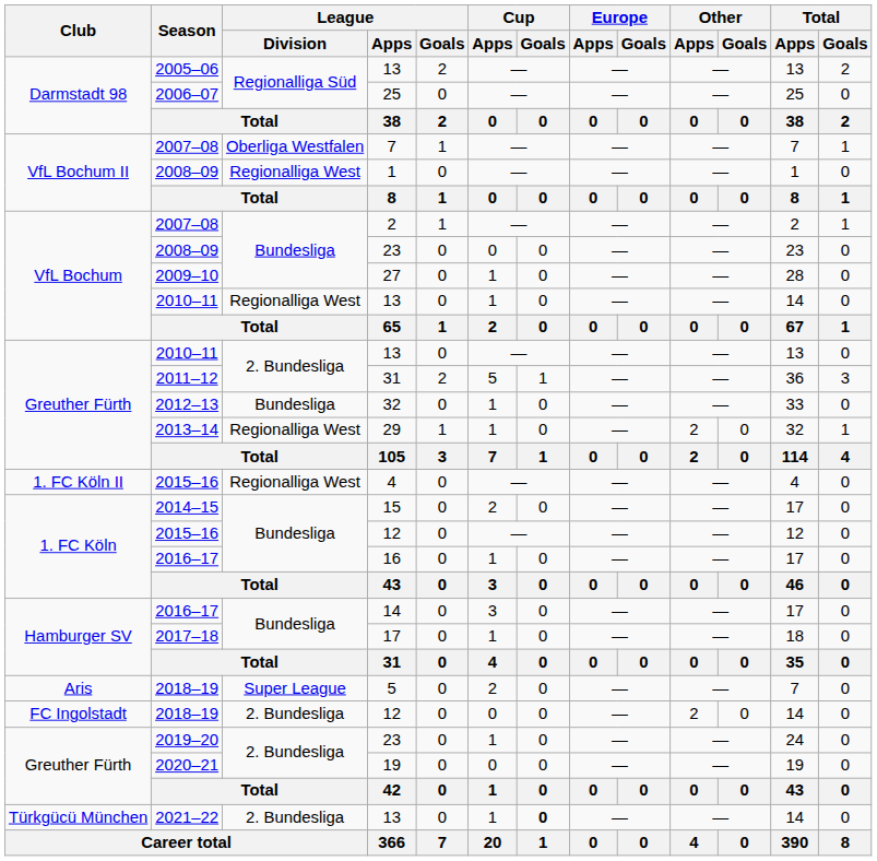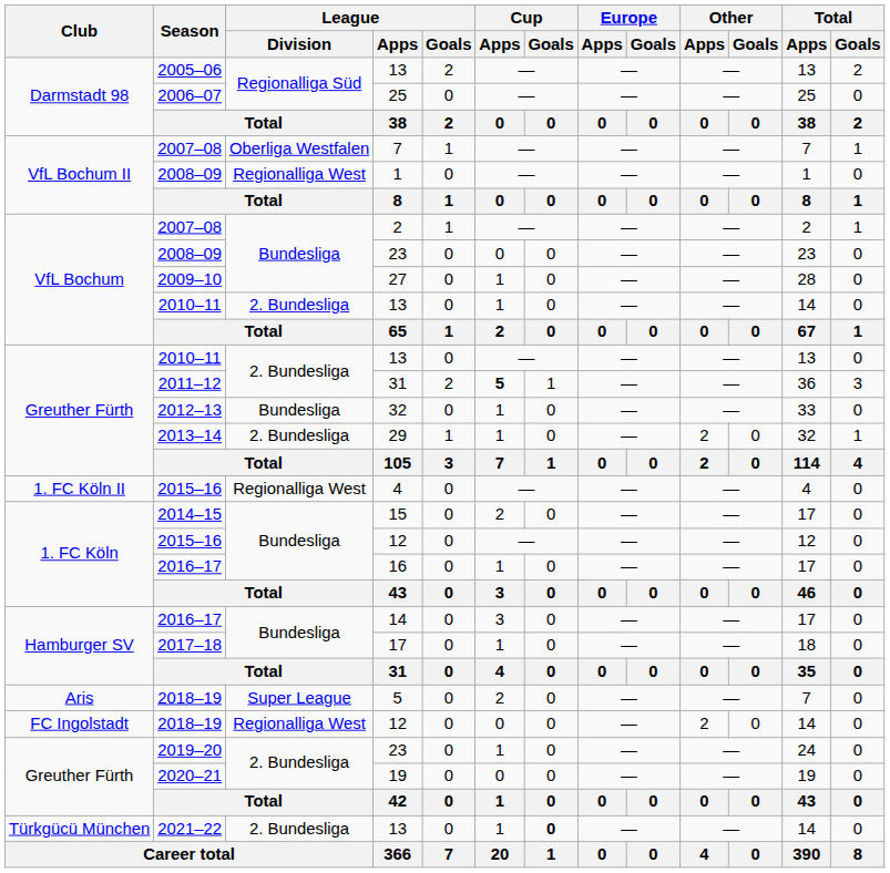 <table class="wikitable" style="text-align:center">
 <tr>
 <th rowspan="2">Club</th>
 <th rowspan="2">Season</th>
 <th colspan="3">League</th>
 <th colspan="2">Cup</th>
 <th colspan="2"><a href='#'>Europe</a></th>
 <th colspan="2">Other</th>
 <th colspan="2">Total</th>
 </tr>
 <tr>
 <th>Division</th>
 <th>Apps</th>
 <th>Goals</th>
 <th>Apps</th>
 <th>Goals</th>
 <th>Apps</th>
 <th>Goals</th>
 <th>Apps</th>
 <th>Goals</th>
 <th>Apps</th>
 <th>Goals</th>
 </tr>
 <tr>
 <td rowspan="3"><a href='#'>Darmstadt 98</a></td>
 <td><a href='#'>2005–06</a></td>
 <td rowspan="2"><a href='#'>Regionalliga Süd</a></td>
 <td>13</td>
 <td>2</td>
 <td colspan="2">—</td>
 <td colspan="2">—</td>
 <td colspan="2">—</td>
 <td>13</td>
 <td>2</td>
 </tr>
 <tr>
 <td><a href='#'>2006–07</a></td>
 <td>25</td>
 <td>0</td>
 <td colspan="2">—</td>
 <td colspan="2">—</td>
 <td colspan="2">—</td>
 <td>25</td>
 <td>0</td>
 </tr>
 <tr>
 <th colspan="2">Total</th>
 <th>38</th>
 <th>2</th>
 <th>0</th>
 <th>0</th>
 <th>0</th>
 <th>0</th>
 <th>0</th>
 <th>0</th>
 <th>38</th>
 <th>2</th>
 </tr>
 <tr>
 <td rowspan="3"><a href='#'>VfL Bochum II</a></td>
 <td><a href='#'>2007–08</a></td>
 <td><a href='#'>Oberliga Westfalen</a></td>
 <td>7</td>
 <td>1</td>
 <td colspan="2">—</td>
 <td colspan="2">—</td>
 <td colspan="2">—</td>
 <td>7</td>
 <td>1</td>
 </tr>
 <tr>
 <td><a href='#'>2008–09</a></td>
 <td><a href='#'>Regionalliga West</a></td>
 <td>1</td>
 <td>0</td>
 <td colspan="2">—</td>
 <td colspan="2">—</td>
 <td colspan="2">—</td>
 <td>1</td>
 <td>0</td>
 </tr>
 <tr>
 <th colspan="2">Total</th>
 <th>8</th>
 <th>1</th>
 <th>0</th>
 <th>0</th>
 <th>0</th>
 <th>0</th>
 <th>0</th>
 <th>0</th>
 <th>8</th>
 <th>1</th>
 </tr>
 <tr>
 <td rowspan="5"><a href='#'>VfL Bochum</a></td>
 <td><a href='#'>2007–08</a></td>
 <td rowspan="3"><a href='#'>Bundesliga</a></td>
 <td>2</td>
 <td>1</td>
 <td colspan="2">—</td>
 <td colspan="2">—</td>
 <td colspan="2">—</td>
 <td>2</td>
 <td>1</td>
 </tr>
 <tr>
 <td><a href='#'>2008–09</a></td>
 <td>23</td>
 <td>0</td>
 <td>0</td>
 <td>0</td>
 <td colspan="2">—</td>
 <td colspan="2">—</td>
 <td>23</td>
 <td>0</td>
 </tr>
 <tr>
 <td><a href='#'>2009–10</a></td>
 <td>27</td>
 <td>0</td>
 <td>1</td>
 <td>0</td>
 <td colspan="2">—</td>
 <td colspan="2">—</td>
 <td>28</td>
 <td>0</td>
 </tr>
 <tr>
 <td><a href='#'>2010–11</a></td>
-<td>Regionalliga West</td>
+<td><a href='#'>2. Bundesliga</a></td>
 <td>13</td>
 <td>0</td>
 <td>1</td>
 <td>0</td>
 <td colspan="2">—</td>
 <td colspan="2">—</td>
 <td>14</td>
 <td>0</td>
 </tr>
 <tr>
 <th colspan="2">Total</th>
 <th>65</th>
 <th>1</th>
 <th>2</th>
 <th>0</th>
 <th>0</th>
 <th>0</th>
 <th>0</th>
 <th>0</th>
 <th>67</th>
 <th>1</th>
 </tr>
 <tr>
 <td rowspan="5"><a href='#'>Greuther Fürth</a></td>
 <td><a href='#'>2010–11</a></td>
 <td rowspan="2">2. Bundesliga</td>
 <td>13</td>
 <td>0</td>
 <td colspan="2">—</td>
 <td colspan="2">—</td>
 <td colspan="2">—</td>
 <td>13</td>
 <td>0</td>
 </tr>
 <tr>
 <td><a href='#'>2011–12</a></td>
 <td>31</td>
 <td>2</td>
-<td>5</td>
+<td><strong>5</strong></td>
 <td>1</td>
 <td colspan="2">—</td>
 <td colspan="2">—</td>
 <td>36</td>
 <td>3</td>
 </tr>
 <tr>
 <td><a href='#'>2012–13</a></td>
 <td>Bundesliga</td>
 <td>32</td>
 <td>0</td>
 <td>1</td>
 <td>0</td>
 <td colspan="2">—</td>
 <td colspan="2">—</td>
 <td>33</td>
 <td>0</td>
 </tr>
 <tr>
 <td><a href='#'>2013–14</a></td>
-<td>Regionalliga West</td>
+<td>2. Bundesliga</td>
 <td>29</td>
 <td>1</td>
 <td>1</td>
 <td>0</td>
 <td colspan="2">—</td>
 <td>2</td>
 <td>0</td>
 <td>32</td>
 <td>1</td>
 </tr>
 <tr>
 <th colspan="2">Total</th>
 <th>105</th>
 <th>3</th>
 <th>7</th>
 <th>1</th>
 <th>0</th>
 <th>0</th>
 <th>2</th>
 <th>0</th>
 <th>114</th>
 <th>4</th>
 </tr>
 <tr>
 <td><a href='#'>1. FC Köln II</a></td>
 <td><a href='#'>2015–16</a></td>
 <td>Regionalliga West</td>
 <td>4</td>
 <td>0</td>
 <td colspan="2">—</td>
 <td colspan="2">—</td>
 <td colspan="2">—</td>
 <td>4</td>
 <td>0</td>
 </tr>
 <tr>
 <td rowspan="4"><a href='#'>1. FC Köln</a></td>
 <td><a href='#'>2014–15</a></td>
 <td rowspan="3">Bundesliga</td>
 <td>15</td>
 <td>0</td>
 <td>2</td>
 <td>0</td>
 <td colspan="2">—</td>
 <td colspan="2">—</td>
 <td>17</td>
 <td>0</td>
 </tr>
 <tr>
 <td><a href='#'>2015–16</a></td>
 <td>12</td>
 <td>0</td>
 <td colspan="2">—</td>
 <td colspan="2">—</td>
 <td colspan="2">—</td>
 <td>12</td>
 <td>0</td>
 </tr>
 <tr>
 <td><a href='#'>2016–17</a></td>
 <td>16</td>
 <td>0</td>
 <td>1</td>
 <td>0</td>
 <td colspan="2">—</td>
 <td colspan="2">—</td>
 <td>17</td>
 <td>0</td>
 </tr>
 <tr>
 <th colspan="2">Total</th>
 <th>43</th>
 <th>0</th>
 <th>3</th>
 <th>0</th>
 <th>0</th>
 <th>0</th>
 <th>0</th>
 <th>0</th>
 <th>46</th>
 <th>0</th>
 </tr>
 <tr>
 <td rowspan="3"><a href='#'>Hamburger SV</a></td>
 <td><a href='#'>2016–17</a></td>
 <td rowspan="2">Bundesliga</td>
 <td>14</td>
 <td>0</td>
 <td>3</td>
 <td>0</td>
 <td colspan="2">—</td>
 <td colspan="2">—</td>
 <td>17</td>
 <td>0</td>
 </tr>
 <tr>
 <td><a href='#'>2017–18</a></td>
 <td>17</td>
 <td>0</td>
 <td>1</td>
 <td>0</td>
 <td colspan="2">—</td>
 <td colspan="2">—</td>
 <td>18</td>
 <td>0</td>
 </tr>
 <tr>
 <th colspan="2">Total</th>
 <th>31</th>
 <th>0</th>
 <th>4</th>
 <th>0</th>
 <th>0</th>
 <th>0</th>
 <th>0</th>
 <th>0</th>
 <th>35</th>
 <th>0</th>
 </tr>
 <tr>
 <td><a href='#'>Aris</a></td>
 <td><a href='#'>2018–19</a></td>
 <td><a href='#'>Super League</a></td>
 <td>5</td>
 <td>0</td>
 <td>2</td>
 <td>0</td>
 <td colspan="2">—</td>
 <td colspan="2">—</td>
 <td>7</td>
 <td>0</td>
 </tr>
 <tr>
 <td><a href='#'>FC Ingolstadt</a></td>
 <td><a href='#'>2018–19</a></td>
-<td>2. Bundesliga</td>
+<td><a href='#'>Regionalliga West</a></td>
 <td>12</td>
 <td>0</td>
 <td>0</td>
 <td>0</td>
 <td colspan="2">—</td>
 <td>2</td>
 <td>0</td>
 <td>14</td>
 <td>0</td>
 </tr>
 <tr>
 <td rowspan="3">Greuther Fürth</td>
 <td><a href='#'>2019–20</a></td>
 <td rowspan="2">2. Bundesliga</td>
 <td>23</td>
 <td>0</td>
 <td>1</td>
 <td>0</td>
 <td colspan="2">—</td>
 <td colspan="2">—</td>
 <td>24</td>
 <td>0</td>
 </tr>
 <tr>
 <td><a href='#'>2020–21</a></td>
 <td>19</td>
 <td>0</td>
 <td>0</td>
 <td>0</td>
 <td colspan="2">—</td>
 <td colspan="2">—</td>
 <td>19</td>
 <td>0</td>
 </tr>
 <tr>
 <th colspan="2">Total</th>
 <th>42</th>
 <th>0</th>
 <th>1</th>
 <th>0</th>
 <th>0</th>
 <th>0</th>
 <th>0</th>
 <th>0</th>
 <th>43</th>
 <th>0</th>
 </tr>
 <tr>
 <td><a href='#'>Türkgücü München</a></td>
 <td><a href='#'>2021–22</a></td>
 <td>2. Bundesliga</td>
 <td>13</td>
 <td>0</td>
 <td>1</td>
 <td><strong>0</strong></td>
 <td colspan="2">—</td>
 <td colspan="2">—</td>
 <td>14</td>
 <td>0</td>
 </tr>
 <tr>
 <th colspan="3">Career total</th>
 <th>366</th>
 <th>7</th>
 <th>20</th>
 <th>1</th>
 <th>0</th>
 <th>0</th>
 <th>4</th>
 <th>0</th>
 <th>390</th>
 <th>8</th>
 </tr>
 </table>
